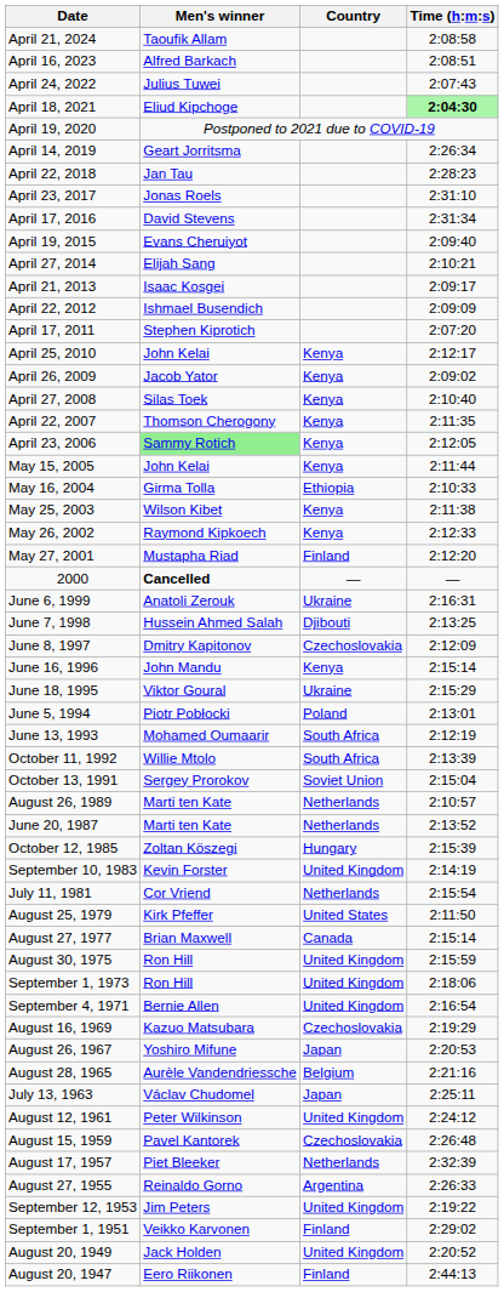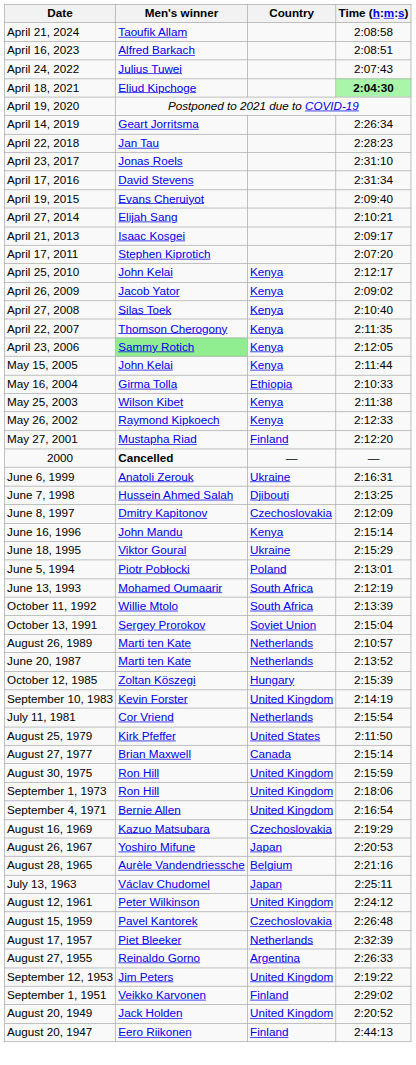 <table class="wikitable sortable" style="text-align:left">
 <tr>
 <th>Date</th>
 <th class=unsortable>Men's winner</th>
 <th>Country</th>
 <th>Time (<a href='#'>h</a>:<a href='#'>m</a>:<a href='#'>s</a>)</th>
 </tr>
 <tr>
 <td>April 21, 2024</td>
 <td><a href='#'>Taoufik Allam</a></td>
 <td></td>
 <td align="center">2:08:58</td>
 </tr>
 <tr>
 <td>April 16, 2023</td>
 <td><a href='#'>Alfred Barkach</a></td>
 <td></td>
 <td align="center">2:08:51</td>
 </tr>
 <tr>
 <td>April 24, 2022</td>
 <td><a href='#'>Julius Tuwei</a></td>
 <td></td>
 <td align="center">2:07:43</td>
 </tr>
 <tr>
 <td>April 18, 2021</td>
 <td><a href='#'>Eliud Kipchoge</a></td>
 <td></td>
 <td align="center" bgcolor=#A9F5A9><strong>2:04:30</strong></td>
 </tr>
 <tr>
 <td>April 19, 2020</td>
 <td colspan=3 align=center><em>Postponed to 2021 due to <a href='#'>COVID-19</a></em></td>
 </tr>
 <tr>
 <td>April 14, 2019</td>
 <td><a href='#'>Geart Jorritsma</a></td>
 <td></td>
 <td align="center">2:26:34</td>
 </tr>
 <tr>
 <td>April 22, 2018</td>
 <td><a href='#'>Jan Tau</a></td>
 <td></td>
 <td align="center">2:28:23</td>
 </tr>
 <tr>
 <td>April 23, 2017</td>
 <td><a href='#'>Jonas Roels</a></td>
 <td></td>
 <td align="center">2:31:10</td>
 </tr>
 <tr>
 <td>April 17, 2016</td>
 <td><a href='#'>David Stevens</a></td>
 <td></td>
 <td align="center">2:31:34</td>
 </tr>
 <tr>
 <td>April 19, 2015</td>
 <td><a href='#'>Evans Cheruiyot</a></td>
 <td></td>
 <td align="center">2:09:40</td>
 </tr>
 <tr>
 <td>April 27, 2014</td>
 <td><a href='#'>Elijah Sang</a></td>
 <td></td>
 <td align="center">2:10:21</td>
 </tr>
 <tr>
 <td>April 21, 2013</td>
 <td><a href='#'>Isaac Kosgei</a></td>
 <td></td>
 <td align="center">2:09:17</td>
-</tr>
-<tr>
-<td>April 22, 2012</td>
-<td><a href='#'>Ishmael Busendich</a></td>
-<td></td>
-<td align="center">2:09:09</td>
 </tr>
 <tr>
 <td>April 17, 2011</td>
 <td><a href='#'>Stephen Kiprotich</a></td>
 <td></td>
 <td align="center">2:07:20</td>
 </tr>
 <tr>
 <td>April 25, 2010</td>
 <td><a href='#'>John Kelai</a></td>
 <td> <a href='#'>Kenya</a></td>
 <td align="center">2:12:17</td>
 </tr>
 <tr>
 <td>April 26, 2009</td>
 <td><a href='#'>Jacob Yator</a></td>
 <td> <a href='#'>Kenya</a></td>
 <td align="center">2:09:02</td>
 </tr>
 <tr>
 <td>April 27, 2008</td>
 <td><a href='#'>Silas Toek</a></td>
 <td> <a href='#'>Kenya</a></td>
 <td align="center">2:10:40</td>
 </tr>
 <tr>
 <td>April 22, 2007</td>
 <td><a href='#'>Thomson Cherogony</a></td>
 <td> <a href='#'>Kenya</a></td>
 <td align="center">2:11:35</td>
 </tr>
 <tr>
 <td>April 23, 2006</td>
 <td style="background: lightgreen;"><a href='#'>Sammy Rotich</a></td>
 <td> <a href='#'>Kenya</a></td>
 <td align="center">2:12:05</td>
 </tr>
 <tr>
 <td>May 15, 2005</td>
 <td><a href='#'>John Kelai</a></td>
 <td> <a href='#'>Kenya</a></td>
 <td align="center">2:11:44</td>
 </tr>
 <tr>
 <td>May 16, 2004</td>
 <td><a href='#'>Girma Tolla</a></td>
 <td> <a href='#'>Ethiopia</a></td>
 <td align="center">2:10:33</td>
 </tr>
 <tr>
 <td>May 25, 2003</td>
 <td><a href='#'>Wilson Kibet</a></td>
 <td> <a href='#'>Kenya</a></td>
 <td align="center">2:11:38</td>
 </tr>
 <tr>
 <td>May 26, 2002</td>
 <td><a href='#'>Raymond Kipkoech</a></td>
 <td> <a href='#'>Kenya</a></td>
 <td align="center">2:12:33</td>
 </tr>
 <tr>
 <td>May 27, 2001</td>
 <td><a href='#'>Mustapha Riad</a></td>
 <td> <a href='#'>Finland</a></td>
 <td align="center">2:12:20</td>
 </tr>
 <tr>
 <td align="center">2000</td>
 <td><strong>Cancelled</strong></td>
 <td align="center">—</td>
 <td align="center">—</td>
 </tr>
 <tr>
 <td>June 6, 1999</td>
 <td><a href='#'>Anatoli Zerouk</a></td>
 <td> <a href='#'>Ukraine</a></td>
 <td align="center">2:16:31</td>
 </tr>
 <tr>
 <td>June 7, 1998</td>
 <td><a href='#'>Hussein Ahmed Salah</a></td>
 <td> <a href='#'>Djibouti</a></td>
 <td align="center">2:13:25</td>
 </tr>
 <tr>
 <td>June 8, 1997</td>
 <td><a href='#'>Dmitry Kapitonov</a></td>
 <td> <a href='#'>Czechoslovakia</a></td>
 <td align="center">2:12:09</td>
 </tr>
 <tr>
 <td>June 16, 1996</td>
 <td><a href='#'>John Mandu</a></td>
 <td> <a href='#'>Kenya</a></td>
 <td align="center">2:15:14</td>
 </tr>
 <tr>
 <td>June 18, 1995</td>
 <td><a href='#'>Viktor Goural</a></td>
 <td> <a href='#'>Ukraine</a></td>
 <td align="center">2:15:29</td>
 </tr>
 <tr>
 <td>June 5, 1994</td>
 <td><a href='#'>Piotr Pobłocki</a></td>
 <td> <a href='#'>Poland</a></td>
 <td align="center">2:13:01</td>
 </tr>
 <tr>
 <td>June 13, 1993</td>
 <td><a href='#'>Mohamed Oumaarir</a></td>
 <td> <a href='#'>South Africa</a></td>
 <td align="center">2:12:19</td>
 </tr>
 <tr>
 <td>October 11, 1992</td>
 <td><a href='#'>Willie Mtolo</a></td>
 <td> <a href='#'>South Africa</a></td>
 <td align="center">2:13:39</td>
 </tr>
 <tr>
 <td>October 13, 1991</td>
 <td><a href='#'>Sergey Prorokov</a></td>
 <td> <a href='#'>Soviet Union</a></td>
 <td align="center">2:15:04</td>
 </tr>
 <tr>
 <td>August 26, 1989</td>
 <td><a href='#'>Marti ten Kate</a></td>
 <td> <a href='#'>Netherlands</a></td>
 <td align="center">2:10:57</td>
 </tr>
 <tr>
 <td>June 20, 1987</td>
 <td><a href='#'>Marti ten Kate</a></td>
 <td> <a href='#'>Netherlands</a></td>
 <td align="center">2:13:52</td>
 </tr>
 <tr>
 <td>October 12, 1985</td>
 <td><a href='#'>Zoltan Köszegi</a></td>
 <td> <a href='#'>Hungary</a></td>
 <td align="center">2:15:39</td>
 </tr>
 <tr>
 <td>September 10, 1983</td>
 <td><a href='#'>Kevin Forster</a></td>
 <td> <a href='#'>United Kingdom</a></td>
 <td align="center">2:14:19</td>
 </tr>
 <tr>
 <td>July 11, 1981</td>
 <td><a href='#'>Cor Vriend</a></td>
 <td> <a href='#'>Netherlands</a></td>
 <td align="center">2:15:54</td>
 </tr>
 <tr>
 <td>August 25, 1979</td>
 <td><a href='#'>Kirk Pfeffer</a></td>
 <td> <a href='#'>United States</a></td>
 <td align="center">2:11:50</td>
 </tr>
 <tr>
 <td>August 27, 1977</td>
 <td><a href='#'>Brian Maxwell</a></td>
 <td> <a href='#'>Canada</a></td>
 <td align="center">2:15:14</td>
 </tr>
 <tr>
 <td>August 30, 1975</td>
 <td><a href='#'>Ron Hill</a></td>
 <td> <a href='#'>United Kingdom</a></td>
 <td align="center">2:15:59</td>
 </tr>
 <tr>
 <td>September 1, 1973</td>
 <td><a href='#'>Ron Hill</a></td>
 <td> <a href='#'>United Kingdom</a></td>
 <td align="center">2:18:06</td>
 </tr>
 <tr>
 <td>September 4, 1971</td>
 <td><a href='#'>Bernie Allen</a></td>
 <td> <a href='#'>United Kingdom</a></td>
 <td align="center">2:16:54</td>
 </tr>
 <tr>
 <td>August 16, 1969</td>
 <td><a href='#'>Kazuo Matsubara</a></td>
 <td> <a href='#'>Czechoslovakia</a></td>
 <td align="center">2:19:29</td>
 </tr>
 <tr>
 <td>August 26, 1967</td>
 <td><a href='#'>Yoshiro Mifune</a></td>
 <td> <a href='#'>Japan</a></td>
 <td align="center">2:20:53</td>
 </tr>
 <tr>
 <td>August 28, 1965</td>
 <td><a href='#'>Aurèle Vandendriessche</a></td>
 <td> <a href='#'>Belgium</a></td>
 <td align="center">2:21:16</td>
 </tr>
 <tr>
 <td>July 13, 1963</td>
 <td><a href='#'>Václav Chudomel</a></td>
 <td> <a href='#'>Japan</a></td>
 <td align="center">2:25:11</td>
 </tr>
 <tr>
 <td>August 12, 1961</td>
 <td><a href='#'>Peter Wilkinson</a></td>
 <td> <a href='#'>United Kingdom</a></td>
 <td align="center">2:24:12</td>
 </tr>
 <tr>
 <td>August 15, 1959</td>
 <td><a href='#'>Pavel Kantorek</a></td>
 <td> <a href='#'>Czechoslovakia</a></td>
 <td align="center">2:26:48</td>
 </tr>
 <tr>
 <td>August 17, 1957</td>
 <td><a href='#'>Piet Bleeker</a></td>
 <td> <a href='#'>Netherlands</a></td>
 <td align="center">2:32:39</td>
 </tr>
 <tr>
 <td>August 27, 1955</td>
 <td><a href='#'>Reinaldo Gorno</a></td>
 <td> <a href='#'>Argentina</a></td>
 <td align="center">2:26:33</td>
 </tr>
 <tr>
 <td>September 12, 1953</td>
 <td><a href='#'>Jim Peters</a></td>
 <td> <a href='#'>United Kingdom</a></td>
 <td align="center">2:19:22</td>
 </tr>
 <tr>
 <td>September 1, 1951</td>
 <td><a href='#'>Veikko Karvonen</a></td>
 <td> <a href='#'>Finland</a></td>
 <td align="center">2:29:02</td>
 </tr>
 <tr>
 <td>August 20, 1949</td>
 <td><a href='#'>Jack Holden</a></td>
 <td> <a href='#'>United Kingdom</a></td>
 <td align="center">2:20:52</td>
 </tr>
 <tr>
 <td>August 20, 1947</td>
 <td><a href='#'>Eero Riikonen</a></td>
 <td> <a href='#'>Finland</a></td>
 <td align="center">2:44:13</td>
 </tr>
 </table>
